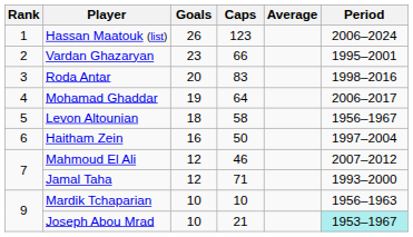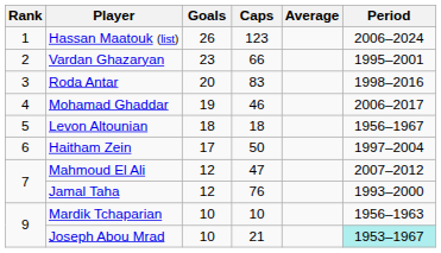 <table class="wikitable sortable" style="text-align:center;">
 <tr>
 <th style="width:30px ;">Rank</th>
 <th style="width:150px;">Player</th>
 <th style="width:50px ;">Goals</th>
 <th style="width:50px ;">Caps</th>
 <th style="width:50px ;">Average</th>
 <th style="width:100px ;">Period</th>
 </tr>
 <tr>
 <td>1</td>
 <td style="text-align:left"><a href='#'>Hassan Maatouk</a> <small>(<a href='#'>list</a>)</small></td>
 <td>26</td>
 <td>123</td>
 <td></td>
 <td>2006–2024</td>
 </tr>
 <tr>
 <td>2</td>
 <td style="text-align:left"><a href='#'>Vardan Ghazaryan</a></td>
 <td>23</td>
 <td>66</td>
 <td></td>
 <td>1995–2001</td>
 </tr>
 <tr>
 <td>3</td>
 <td style="text-align:left"><a href='#'>Roda Antar</a></td>
 <td>20</td>
 <td>83</td>
 <td></td>
 <td>1998–2016</td>
 </tr>
 <tr>
 <td>4</td>
 <td style="text-align:left;"><a href='#'>Mohamad Ghaddar</a></td>
 <td>19</td>
-<td>64</td>
+<td>46</td>
 <td></td>
 <td>2006–2017</td>
 </tr>
 <tr>
 <td>5</td>
 <td style="text-align:left"><a href='#'>Levon Altounian</a></td>
 <td>18</td>
-<td>58</td>
+<td>18</td>
 <td></td>
 <td>1956–1967</td>
 </tr>
 <tr>
 <td>6</td>
 <td style="text-align:left"><a href='#'>Haitham Zein</a></td>
-<td>16</td>
+<td>17</td>
 <td>50</td>
 <td></td>
 <td>1997–2004</td>
 </tr>
 <tr>
 <td rowspan="2">7</td>
 <td style="text-align:left"><a href='#'>Mahmoud El Ali</a></td>
 <td>12</td>
-<td>46</td>
+<td>47</td>
 <td></td>
 <td>2007–2012</td>
 </tr>
 <tr>
 <td style="text-align:left"><a href='#'>Jamal Taha</a></td>
 <td>12</td>
-<td>71</td>
+<td>76</td>
 <td></td>
 <td>1993–2000</td>
 </tr>
 <tr>
 <td rowspan="2">9</td>
 <td style="text-align:left"><a href='#'>Mardik Tchaparian</a></td>
 <td>10</td>
 <td>10</td>
 <td></td>
 <td>1956–1963</td>
 </tr>
 <tr>
 <td style="text-align:left"><a href='#'>Joseph Abou Mrad</a></td>
 <td>10</td>
 <td>21</td>
 <td></td>
 <td style="background: paleturquoise;">1953–1967</td>
 </tr>
 </table>
